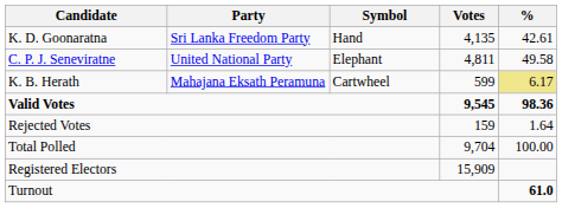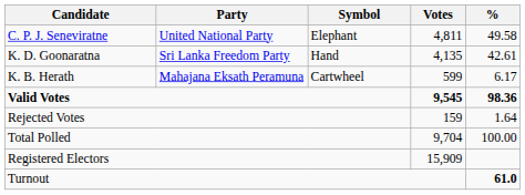 <table class="wikitable" border="1" style="text-align:right;">
 <tr>
 <th align=left width="180">Candidate</th>
 <th align=left width="180">Party</th>
 <th align=left width="120">Symbol</th>
 <th align=left width="60">Votes</th>
 <th align=left width="60">%</th>
 </tr>
 <tr>
+<td align=left><a href='#'>C. P. J. Seneviratne</a></td>
+<td align=left><a href='#'>United National Party</a></td>
+<td align=left>Elephant</td>
+<td>4,811</td>
+<td>49.58</td>
+</tr>
+<tr>
 <td align=left>K. D. Goonaratna</td>
 <td align=left><a href='#'>Sri Lanka Freedom Party</a></td>
 <td align=left>Hand</td>
 <td>4,135</td>
 <td>42.61</td>
 </tr>
 <tr>
-<td align=left><a href='#'>C. P. J. Seneviratne</a></td>
-<td align=left><a href='#'>United National Party</a></td>
-<td align=left>Elephant</td>
-<td>4,811</td>
-<td>49.58</td>
-</tr>
-<tr>
 <td align=left>K. B. Herath</td>
 <td align=left><a href='#'>Mahajana Eksath Peramuna</a></td>
 <td align=left>Cartwheel</td>
 <td>599</td>
-<td style="background: khaki;">6.17</td>
+<td>6.17</td>
 </tr>
 <tr>
 <td align=left colspan=3><strong>Valid Votes</strong></td>
 <td><strong>9,545</strong></td>
 <td><strong>98.36</strong></td>
 </tr>
 <tr>
 <td align=left colspan=3>Rejected Votes</td>
 <td>159</td>
 <td>1.64</td>
 </tr>
 <tr>
 <td align=left colspan=3>Total Polled</td>
 <td>9,704</td>
 <td>100.00</td>
 </tr>
 <tr>
 <td align=left colspan=3>Registered Electors</td>
 <td>15,909</td>
 <td></td>
 </tr>
 <tr>
 <td align=left colspan=4>Turnout</td>
 <td><strong>61.0</strong></td>
 </tr>
 </table>
